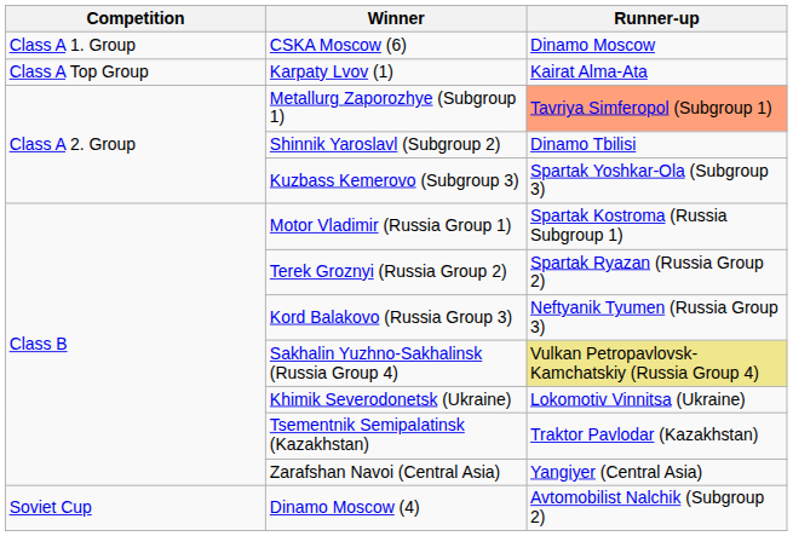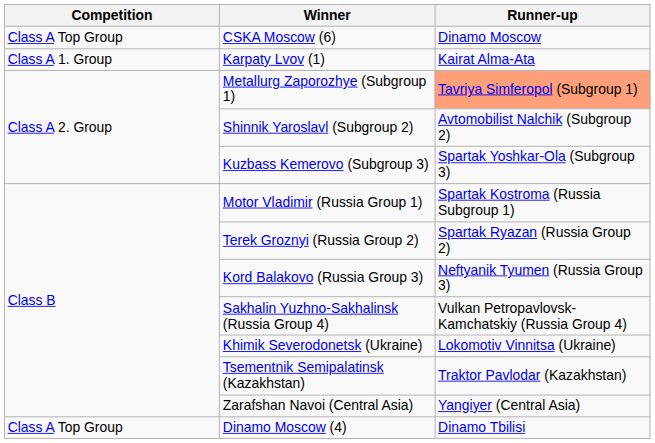 <table class="wikitable">
 <tr>
 <th style="width:15em">Competition</th>
 <th style="width:15em">Winner</th>
 <th style="width:15em">Runner-up</th>
 </tr>
 <tr>
-<td><a href='#'>Class A</a> 1. Group</td>
+<td><a href='#'>Class A</a> Top Group</td>
 <td><a href='#'>CSKA Moscow</a> (6)</td>
 <td><a href='#'>Dinamo Moscow</a></td>
 </tr>
 <tr>
-<td><a href='#'>Class A</a> Top Group</td>
+<td><a href='#'>Class A</a> 1. Group</td>
 <td><a href='#'>Karpaty Lvov</a> (1)</td>
 <td><a href='#'>Kairat Alma-Ata</a></td>
 </tr>
 <tr>
 <td rowspan=3><a href='#'>Class A</a> 2. Group</td>
 <td><a href='#'>Metallurg Zaporozhye</a> (Subgroup 1)</td>
 <td style="background: lightsalmon;"><a href='#'>Tavriya Simferopol</a> (Subgroup 1)</td>
 </tr>
 <tr>
 <td><a href='#'>Shinnik Yaroslavl</a> (Subgroup 2)</td>
-<td><a href='#'>Dinamo Tbilisi</a></td>
+<td><a href='#'>Avtomobilist Nalchik</a> (Subgroup 2)</td>
 </tr>
 <tr>
 <td><a href='#'>Kuzbass Kemerovo</a> (Subgroup 3)</td>
 <td><a href='#'>Spartak Yoshkar-Ola</a> (Subgroup 3)</td>
 </tr>
 <tr>
 <td rowspan=7><a href='#'>Class B</a></td>
 <td><a href='#'>Motor Vladimir</a> (Russia Group 1)</td>
 <td><a href='#'>Spartak Kostroma</a> (Russia Subgroup 1)</td>
 </tr>
 <tr>
 <td><a href='#'>Terek Groznyi</a> (Russia Group 2)</td>
 <td><a href='#'>Spartak Ryazan</a> (Russia Group 2)</td>
 </tr>
 <tr>
 <td><a href='#'>Kord Balakovo</a> (Russia Group 3)</td>
 <td><a href='#'>Neftyanik Tyumen</a> (Russia Group 3)</td>
 </tr>
 <tr>
 <td><a href='#'>Sakhalin Yuzhno-Sakhalinsk</a> (Russia Group 4)</td>
-<td style="background: khaki;">Vulkan Petropavlovsk-Kamchatskiy (Russia Group 4)</td>
+<td>Vulkan Petropavlovsk-Kamchatskiy (Russia Group 4)</td>
 </tr>
 <tr>
 <td><a href='#'>Khimik Severodonetsk</a> (Ukraine)</td>
 <td><a href='#'>Lokomotiv Vinnitsa</a> (Ukraine)</td>
 </tr>
 <tr>
 <td><a href='#'>Tsementnik Semipalatinsk</a> (Kazakhstan)</td>
 <td><a href='#'>Traktor Pavlodar</a> (Kazakhstan)</td>
 </tr>
 <tr>
 <td>Zarafshan Navoi (Central Asia)</td>
 <td><a href='#'>Yangiyer</a> (Central Asia)</td>
 </tr>
 <tr>
-<td><a href='#'>Soviet Cup</a></td>
+<td><a href='#'>Class A</a> Top Group</td>
 <td><a href='#'>Dinamo Moscow</a> (4)</td>
-<td><a href='#'>Avtomobilist Nalchik</a> (Subgroup 2)</td>
+<td><a href='#'>Dinamo Tbilisi</a></td>
 </tr>
 </table>
